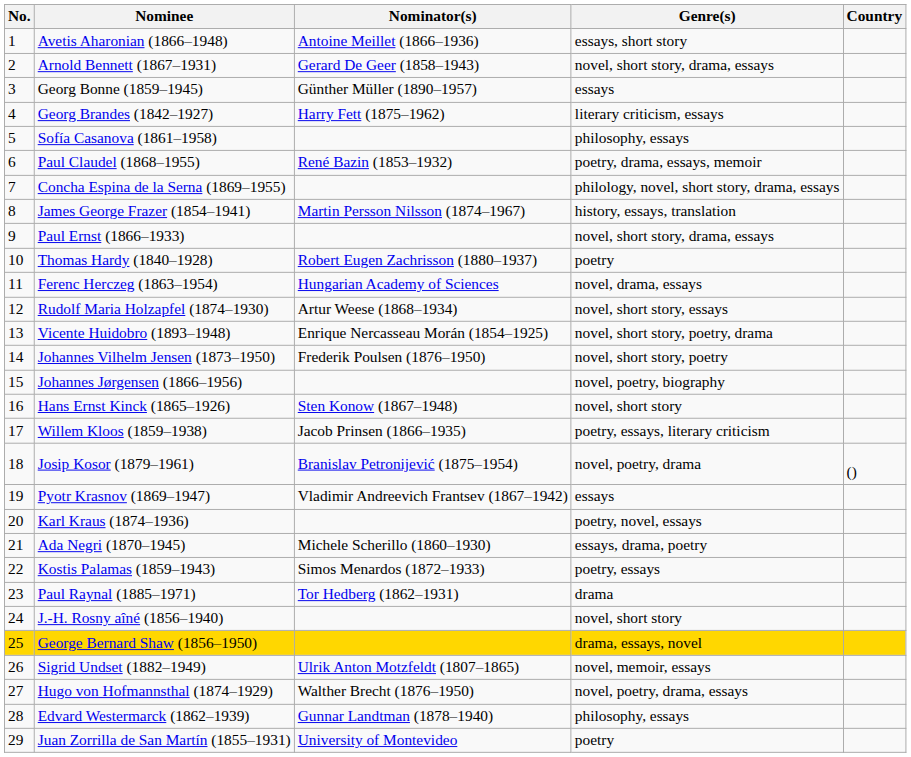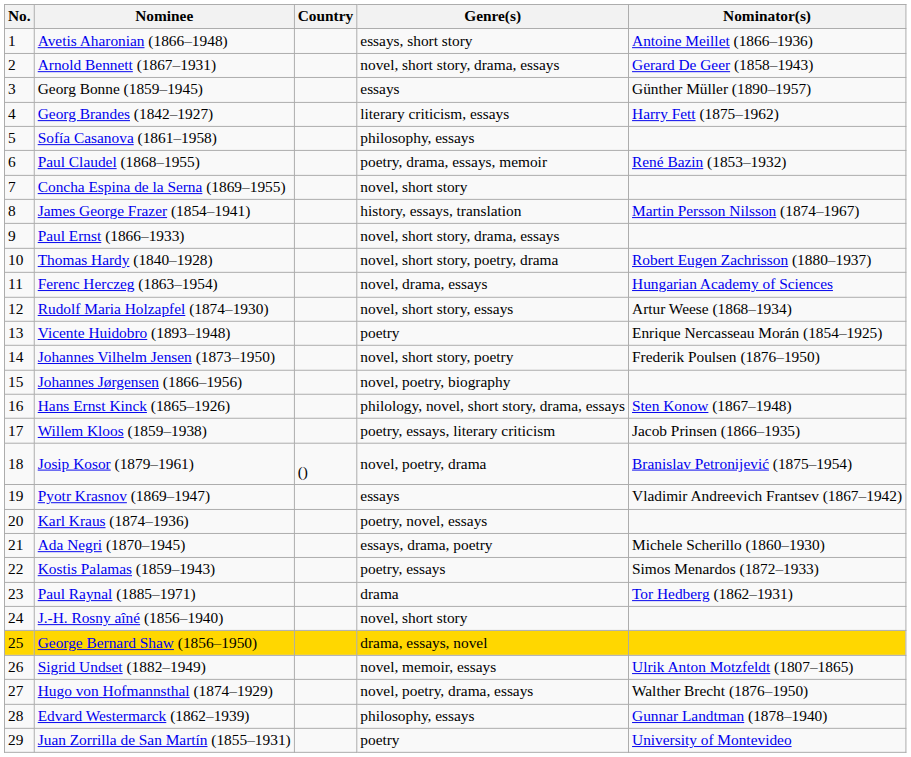 <table class="sortable wikitable mw-collapsible">
 <tr>
 <th scope="col">No.</th>
 <th scope="col">Nominee</th>
+<th scope="col">Country</th>
+<th scope="col">Genre(s)</th>
 <th scope="col">Nominator(s)</th>
-<th scope="col">Genre(s)</th>
-<th scope="col">Country</th>
 </tr>
 <tr>
 <td>1</td>
 <td><a href='#'>Avetis Aharonian</a> (1866–1948)</td>
+<td></td>
+<td>essays, short story</td>
 <td><a href='#'>Antoine Meillet</a> (1866–1936)</td>
-<td>essays, short story</td>
-<td></td>
 </tr>
 <tr>
 <td>2</td>
 <td><a href='#'>Arnold Bennett</a> (1867–1931)</td>
+<td></td>
+<td>novel, short story, drama, essays</td>
 <td><a href='#'>Gerard De Geer</a> (1858–1943)</td>
-<td>novel, short story, drama, essays</td>
-<td></td>
 </tr>
 <tr>
 <td>3</td>
 <td>Georg Bonne (1859–1945)</td>
+<td></td>
+<td>essays</td>
 <td>Günther Müller (1890–1957)</td>
-<td>essays</td>
-<td></td>
 </tr>
 <tr>
 <td>4</td>
 <td><a href='#'>Georg Brandes</a> (1842–1927)</td>
+<td></td>
+<td>literary criticism, essays</td>
 <td><a href='#'>Harry Fett</a> (1875–1962)</td>
-<td>literary criticism, essays</td>
-<td></td>
 </tr>
 <tr>
 <td>5</td>
 <td><a href='#'>Sofía Casanova</a> (1861–1958)</td>
 <td></td>
 <td>philosophy, essays</td>
 <td></td>
 </tr>
 <tr>
 <td>6</td>
 <td><a href='#'>Paul Claudel</a> (1868–1955)</td>
+<td></td>
+<td>poetry, drama, essays, memoir</td>
 <td><a href='#'>René Bazin</a> (1853–1932)</td>
-<td>poetry, drama, essays, memoir</td>
-<td></td>
 </tr>
 <tr>
 <td>7</td>
 <td><a href='#'>Concha Espina de la Serna</a> (1869–1955)</td>
 <td></td>
-<td>philology, novel, short story, drama, essays</td>
+<td>novel, short story</td>
 <td></td>
 </tr>
 <tr>
 <td>8</td>
 <td><a href='#'>James George Frazer</a> (1854–1941)</td>
+<td></td>
+<td>history, essays, translation</td>
 <td><a href='#'>Martin Persson Nilsson</a> (1874–1967)</td>
-<td>history, essays, translation</td>
-<td></td>
 </tr>
 <tr>
 <td>9</td>
 <td><a href='#'>Paul Ernst</a> (1866–1933)</td>
 <td></td>
 <td>novel, short story, drama, essays</td>
 <td></td>
 </tr>
 <tr>
 <td>10</td>
 <td><a href='#'>Thomas Hardy</a> (1840–1928)</td>
+<td></td>
+<td>novel, short story, poetry, drama</td>
 <td><a href='#'>Robert Eugen Zachrisson</a> (1880–1937)</td>
-<td>poetry</td>
-<td></td>
 </tr>
 <tr>
 <td>11</td>
 <td><a href='#'>Ferenc Herczeg</a> (1863–1954)</td>
+<td></td>
+<td>novel, drama, essays</td>
 <td><a href='#'>Hungarian Academy of Sciences</a></td>
-<td>novel, drama, essays</td>
-<td></td>
 </tr>
 <tr>
 <td>12</td>
 <td><a href='#'>Rudolf Maria Holzapfel</a> (1874–1930)</td>
+<td></td>
+<td>novel, short story, essays</td>
 <td>Artur Weese (1868–1934)</td>
-<td>novel, short story, essays</td>
-<td></td>
 </tr>
 <tr>
 <td>13</td>
 <td><a href='#'>Vicente Huidobro</a> (1893–1948)</td>
+<td></td>
+<td>poetry</td>
 <td>Enrique Nercasseau Morán (1854–1925)</td>
-<td>novel, short story, poetry, drama</td>
-<td></td>
 </tr>
 <tr>
 <td>14</td>
 <td><a href='#'>Johannes Vilhelm Jensen</a> (1873–1950)</td>
+<td></td>
+<td>novel, short story, poetry</td>
 <td>Frederik Poulsen (1876–1950)</td>
-<td>novel, short story, poetry</td>
-<td></td>
 </tr>
 <tr>
 <td>15</td>
 <td><a href='#'>Johannes Jørgensen</a> (1866–1956)</td>
 <td></td>
 <td>novel, poetry, biography</td>
 <td></td>
 </tr>
 <tr>
 <td>16</td>
 <td><a href='#'>Hans Ernst Kinck</a> (1865–1926)</td>
+<td></td>
+<td>philology, novel, short story, drama, essays</td>
 <td><a href='#'>Sten Konow</a> (1867–1948)</td>
-<td>novel, short story</td>
-<td></td>
 </tr>
 <tr>
 <td>17</td>
 <td><a href='#'>Willem Kloos</a> (1859–1938)</td>
+<td></td>
+<td>poetry, essays, literary criticism</td>
 <td>Jacob Prinsen (1866–1935)</td>
-<td>poetry, essays, literary criticism</td>
-<td></td>
 </tr>
 <tr>
 <td>18</td>
 <td><a href='#'>Josip Kosor</a> (1879–1961)</td>
+<td><br>()</td>
+<td>novel, poetry, drama</td>
 <td><a href='#'>Branislav Petronijević</a> (1875–1954)</td>
-<td>novel, poetry, drama</td>
-<td><br>()</td>
 </tr>
 <tr>
 <td>19</td>
 <td><a href='#'>Pyotr Krasnov</a> (1869–1947)</td>
+<td></td>
+<td>essays</td>
 <td>Vladimir Andreevich Frantsev (1867–1942)</td>
-<td>essays</td>
-<td></td>
 </tr>
 <tr>
 <td>20</td>
 <td><a href='#'>Karl Kraus</a> (1874–1936)</td>
 <td></td>
 <td>poetry, novel, essays</td>
 <td></td>
 </tr>
 <tr>
 <td>21</td>
 <td><a href='#'>Ada Negri</a> (1870–1945)</td>
+<td></td>
+<td>essays, drama, poetry</td>
 <td>Michele Scherillo (1860–1930)</td>
-<td>essays, drama, poetry</td>
-<td></td>
 </tr>
 <tr>
 <td>22</td>
 <td><a href='#'>Kostis Palamas</a> (1859–1943)</td>
+<td></td>
+<td>poetry, essays</td>
 <td>Simos Menardos (1872–1933)</td>
-<td>poetry, essays</td>
-<td></td>
 </tr>
 <tr>
 <td>23</td>
 <td><a href='#'>Paul Raynal</a> (1885–1971)</td>
+<td></td>
+<td>drama</td>
 <td><a href='#'>Tor Hedberg</a> (1862–1931)</td>
-<td>drama</td>
-<td></td>
 </tr>
 <tr>
 <td>24</td>
 <td><a href='#'>J.-H. Rosny aîné</a> (1856–1940)</td>
 <td></td>
 <td>novel, short story</td>
 <td></td>
 </tr>
 <tr>
 <td style="background:gold;white-space:nowrap">25</td>
 <td style="background:gold;white-space:nowrap"><a href='#'>George Bernard Shaw</a> (1856–1950)</td>
 <td style="background:gold;white-space:nowrap"></td>
 <td style="background:gold;white-space:nowrap">drama, essays, novel</td>
 <td style="background:gold;white-space:nowrap"></td>
 </tr>
 <tr>
 <td>26</td>
 <td><a href='#'>Sigrid Undset</a> (1882–1949)</td>
+<td></td>
+<td>novel, memoir, essays</td>
 <td><a href='#'>Ulrik Anton Motzfeldt</a> (1807–1865)</td>
-<td>novel, memoir, essays</td>
-<td></td>
 </tr>
 <tr>
 <td>27</td>
 <td><a href='#'>Hugo von Hofmannsthal</a> (1874–1929)</td>
+<td></td>
+<td>novel, poetry, drama, essays</td>
 <td>Walther Brecht (1876–1950)</td>
-<td>novel, poetry, drama, essays</td>
-<td></td>
 </tr>
 <tr>
 <td>28</td>
 <td><a href='#'>Edvard Westermarck</a> (1862–1939)</td>
+<td></td>
+<td>philosophy, essays</td>
 <td><a href='#'>Gunnar Landtman</a> (1878–1940)</td>
-<td>philosophy, essays</td>
-<td></td>
 </tr>
 <tr>
 <td>29</td>
 <td><a href='#'>Juan Zorrilla de San Martín</a> (1855–1931)</td>
+<td></td>
+<td>poetry</td>
 <td><a href='#'>University of Montevideo</a></td>
-<td>poetry</td>
-<td></td>
 </tr>
 </table>
